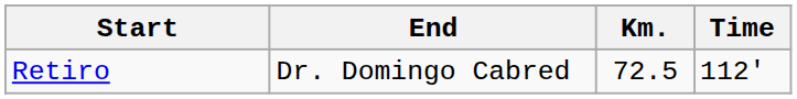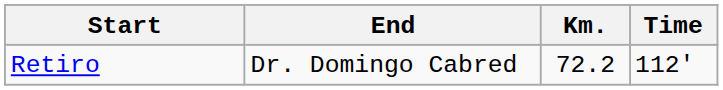 <table class="wikitable sortable">
 <tr>
 <th width=120px>Start</th>
 <th width=150px>End</th>
 <th width=40px>Km.</th>
 <th width=40px>Time</th>
 </tr>
 <tr>
 <td><a href='#'>Retiro</a></td>
 <td>Dr. Domingo Cabred</td>
-<td align=center>72.5</td>
+<td align=center>72.2</td>
 <td>112'</td>
 </tr>
 </table>
